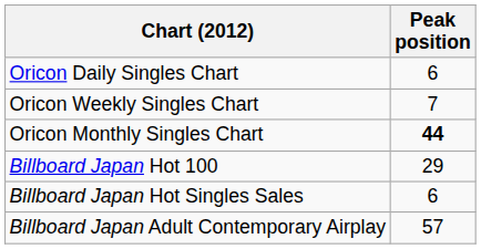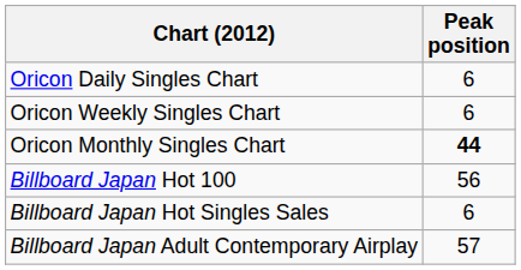 <table class="wikitable sortable" border="1">
 <tr>
 <th>Chart (2012)</th>
 <th>Peak<br>position</th>
 </tr>
 <tr>
 <td><a href='#'>Oricon</a> Daily Singles Chart</td>
 <td style="text-align:center;">6</td>
 </tr>
 <tr>
 <td>Oricon Weekly Singles Chart</td>
-<td style="text-align:center;">7</td>
+<td style="text-align:center;">6</td>
 </tr>
 <tr>
 <td>Oricon Monthly Singles Chart</td>
 <td style="text-align:center;"><strong>44</strong></td>
 </tr>
 <tr>
 <td><em><a href='#'>Billboard Japan</a></em> Hot 100</td>
-<td style="text-align:center;">29</td>
+<td style="text-align:center;">56</td>
 </tr>
 <tr>
 <td><em>Billboard Japan</em> Hot Singles Sales</td>
 <td style="text-align:center;">6</td>
 </tr>
 <tr>
 <td><em>Billboard Japan</em> Adult Contemporary Airplay</td>
 <td style="text-align:center;">57</td>
 </tr>
 </table>
